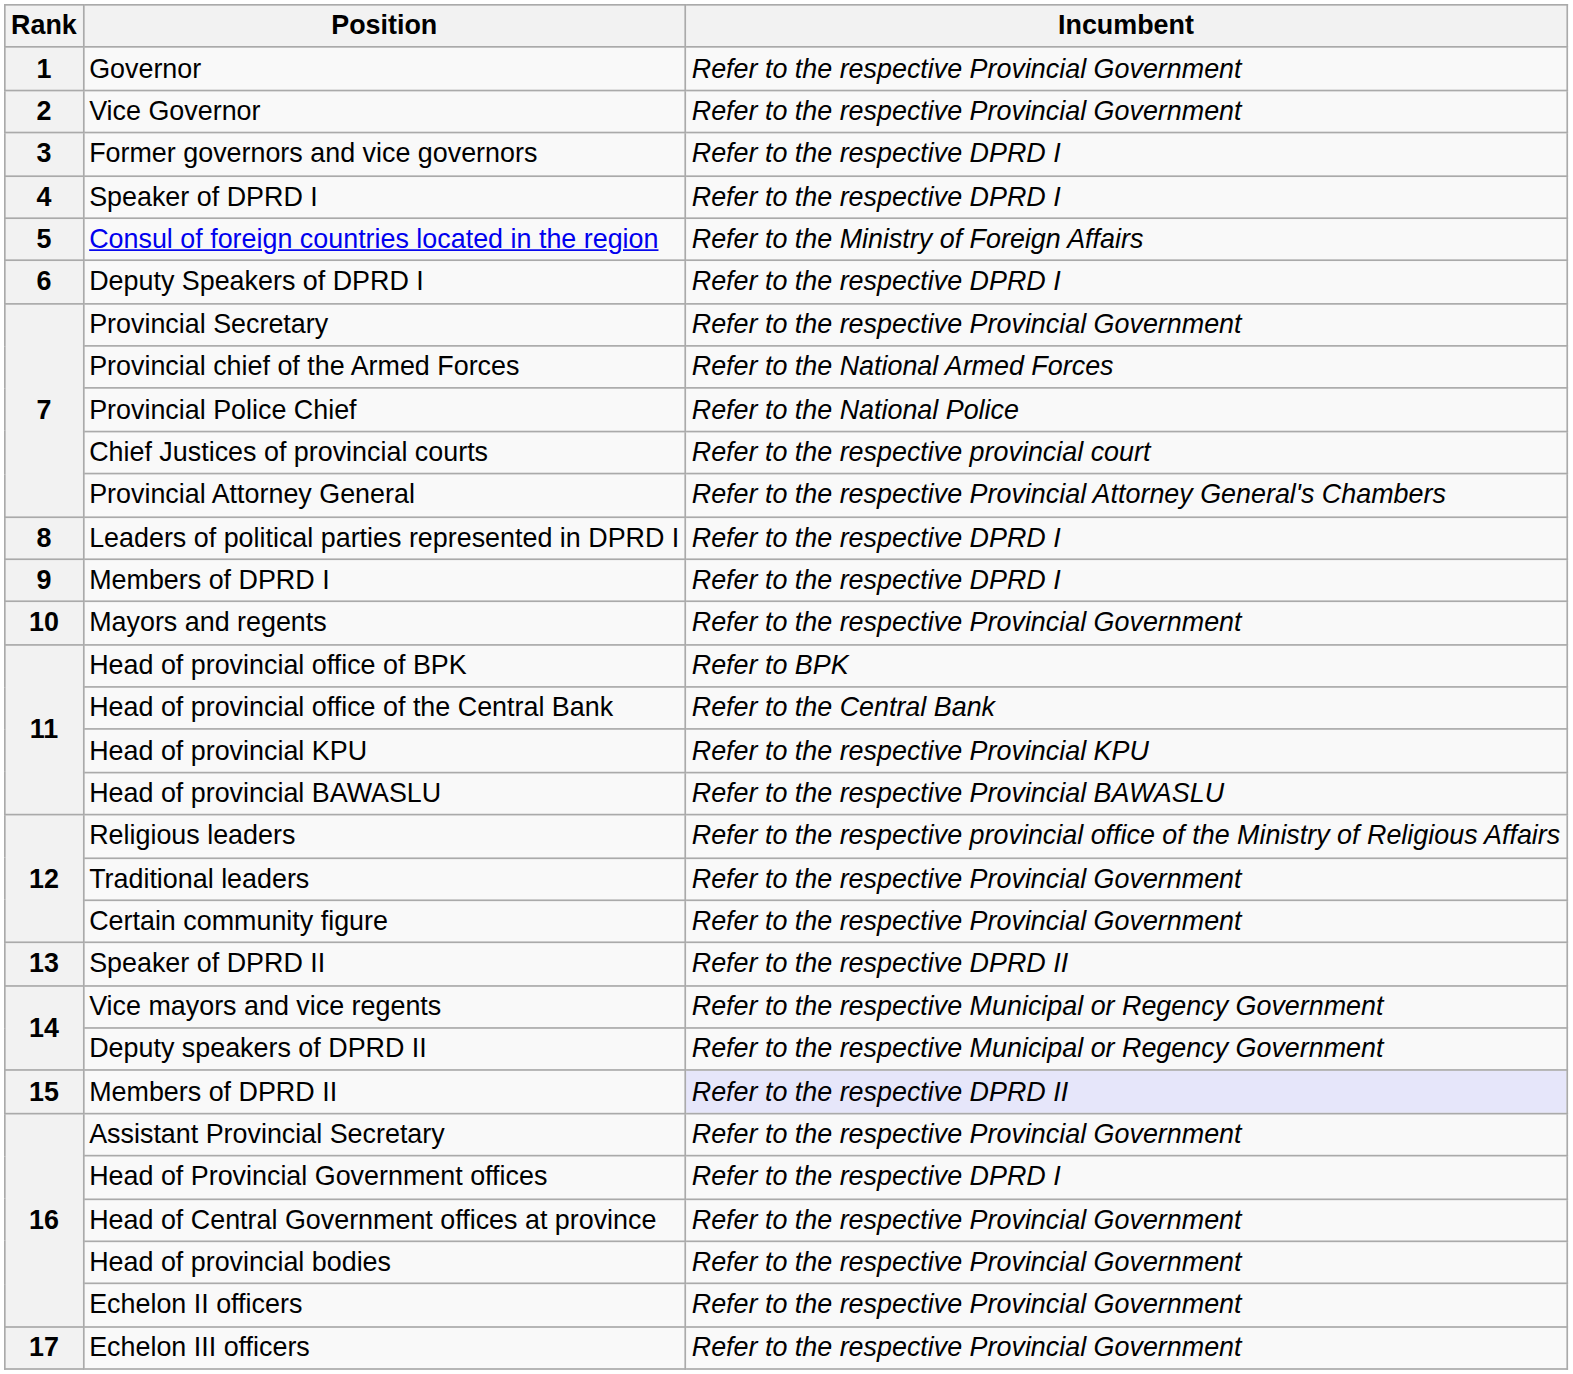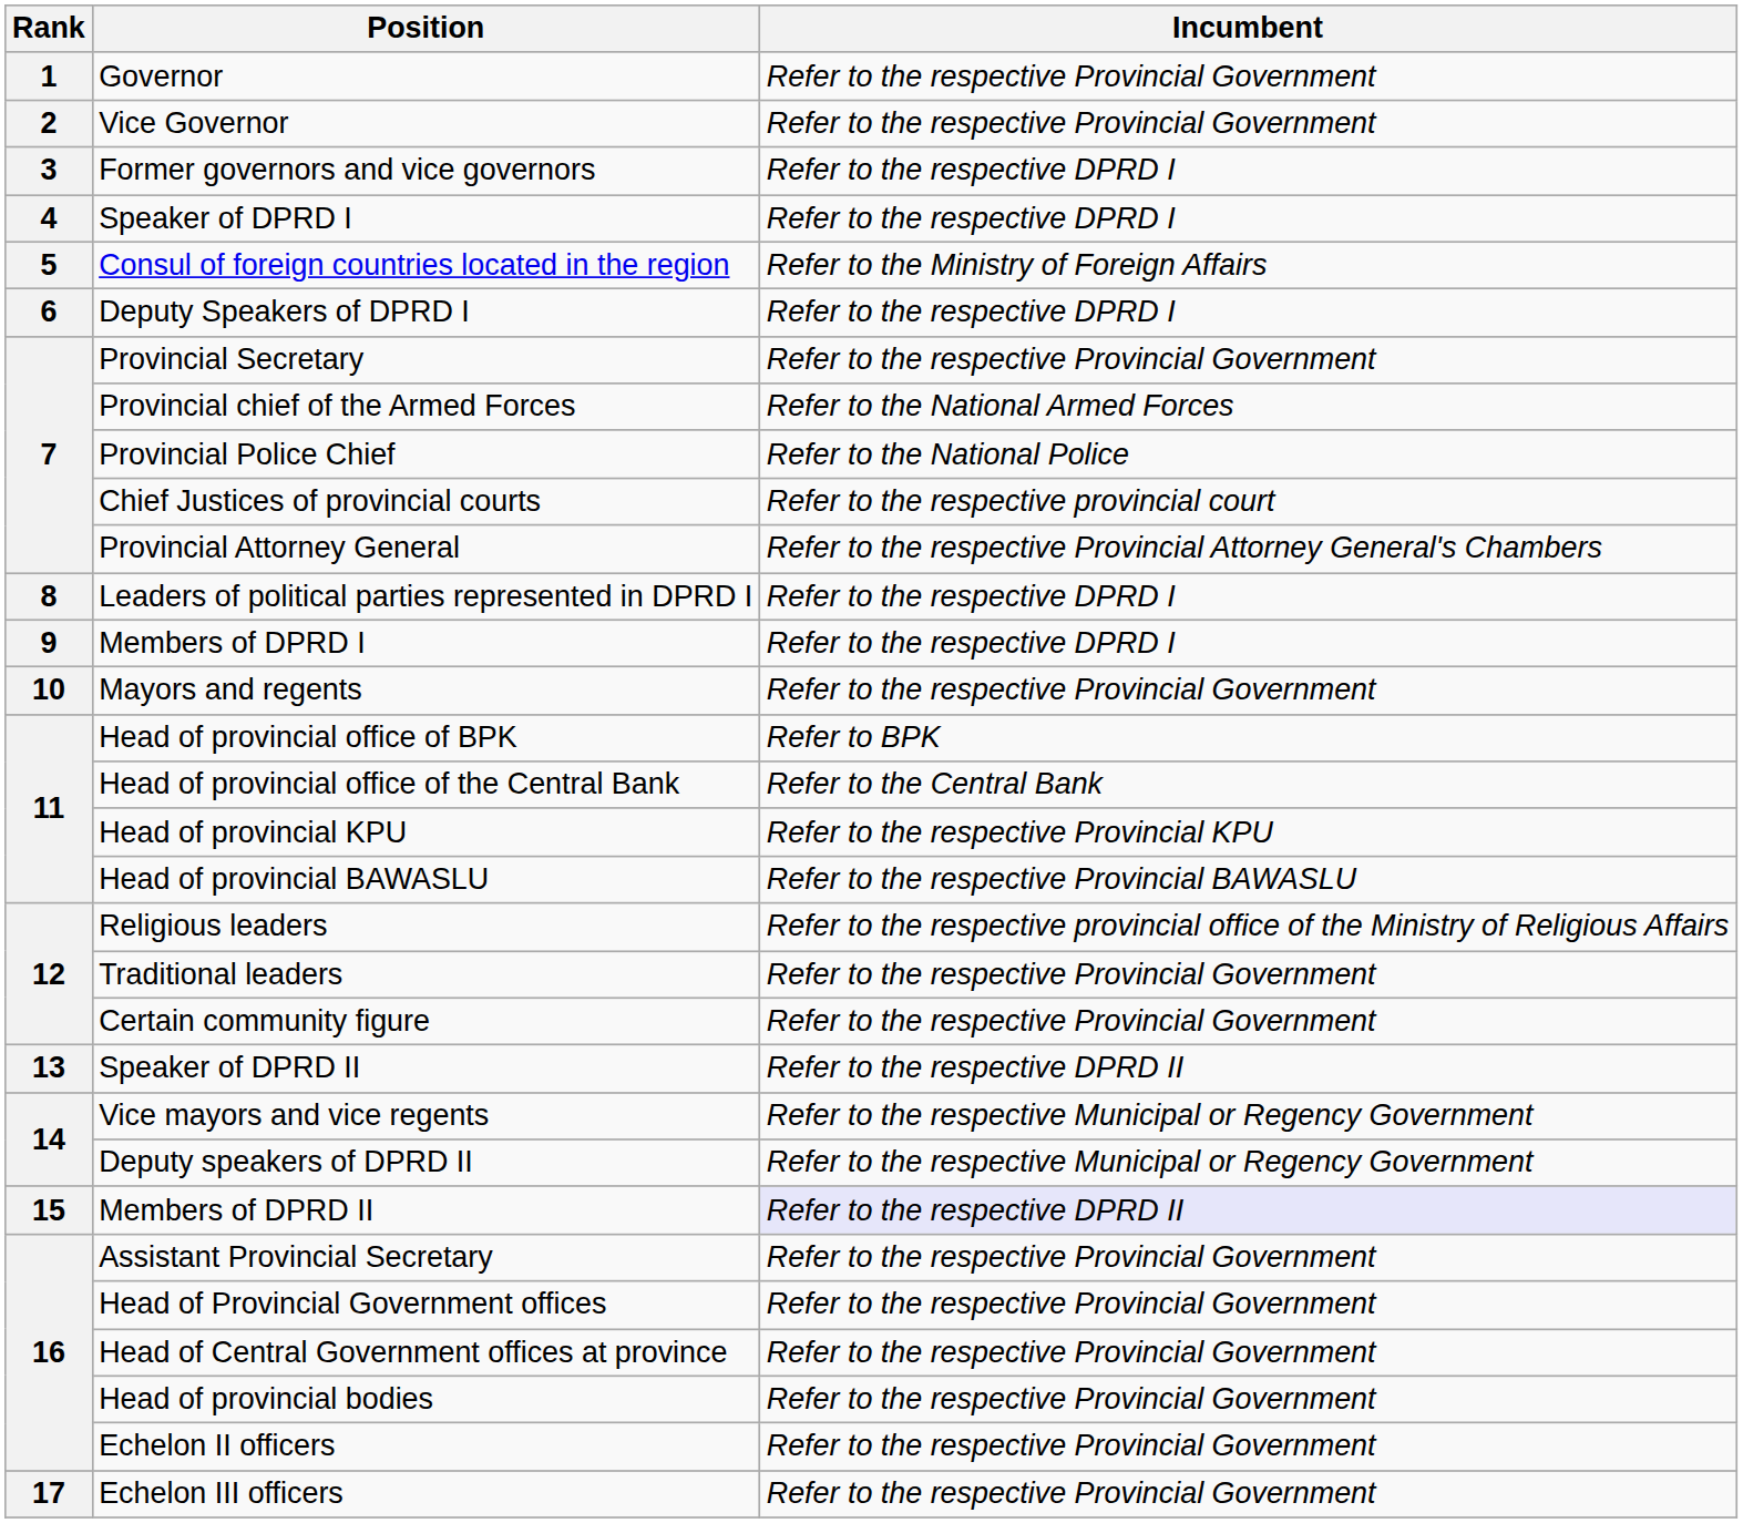 <table class="wikitable">
 <tr>
 <th>Rank</th>
 <th>Position</th>
 <th>Incumbent</th>
 </tr>
 <tr>
 <th>1</th>
 <td>Governor</td>
 <td><em>Refer to the respective Provincial Government</em></td>
 </tr>
 <tr>
 <th>2</th>
 <td>Vice Governor</td>
 <td><em>Refer to the respective Provincial Government</em></td>
 </tr>
 <tr>
 <th>3</th>
 <td>Former governors and vice governors</td>
 <td><em>Refer to the respective DPRD I</em></td>
 </tr>
 <tr>
 <th>4</th>
 <td>Speaker of DPRD I</td>
 <td><em>Refer to the respective DPRD I</em></td>
 </tr>
 <tr>
 <th>5</th>
 <td><a href='#'>Consul of foreign countries located in the region</a></td>
 <td><em>Refer to the Ministry of Foreign Affairs</em></td>
 </tr>
 <tr>
 <th>6</th>
 <td>Deputy Speakers of DPRD I</td>
 <td><em>Refer to the respective DPRD I</em></td>
 </tr>
 <tr>
 <th rowspan="5">7</th>
 <td>Provincial Secretary</td>
 <td><em>Refer to the respective Provincial Government</em></td>
 </tr>
 <tr>
 <td>Provincial chief of the Armed Forces</td>
 <td><em>Refer to the National Armed Forces</em></td>
 </tr>
 <tr>
 <td>Provincial Police Chief</td>
 <td><em>Refer to the National Police</em></td>
 </tr>
 <tr>
 <td>Chief Justices of provincial courts</td>
 <td><em>Refer to the respective provincial court</em></td>
 </tr>
 <tr>
 <td>Provincial Attorney General</td>
 <td><em>Refer to the respective Provincial Attorney General's Chambers</em></td>
 </tr>
 <tr>
 <th>8</th>
 <td>Leaders of political parties represented in DPRD I</td>
 <td><em>Refer to the respective DPRD I</em></td>
 </tr>
 <tr>
 <th>9</th>
 <td>Members of DPRD I</td>
 <td><em>Refer to the respective DPRD I</em></td>
 </tr>
 <tr>
 <th>10</th>
 <td>Mayors and regents</td>
 <td><em>Refer to the respective Provincial Government</em></td>
 </tr>
 <tr>
 <th rowspan="4">11</th>
 <td>Head of provincial office of BPK</td>
 <td><em>Refer to BPK</em></td>
 </tr>
 <tr>
 <td>Head of provincial office of the Central Bank</td>
 <td><em>Refer to the Central Bank</em></td>
 </tr>
 <tr>
 <td>Head of provincial KPU</td>
 <td><em>Refer to the respective Provincial KPU</em></td>
 </tr>
 <tr>
 <td>Head of provincial BAWASLU</td>
 <td><em>Refer to the respective Provincial BAWASLU</em></td>
 </tr>
 <tr>
 <th rowspan="3">12</th>
 <td>Religious leaders</td>
 <td><em>Refer to the respective provincial office of the Ministry of Religious Affairs</em></td>
 </tr>
 <tr>
 <td>Traditional leaders</td>
 <td><em>Refer to the respective Provincial Government</em></td>
 </tr>
 <tr>
 <td>Certain community figure</td>
 <td><em>Refer to the respective Provincial Government</em></td>
 </tr>
 <tr>
 <th>13</th>
 <td>Speaker of DPRD II</td>
 <td><em>Refer to the respective DPRD II</em></td>
 </tr>
 <tr>
 <th rowspan="2">14</th>
 <td>Vice mayors and vice regents</td>
 <td><em>Refer to the respective Municipal or Regency Government</em></td>
 </tr>
 <tr>
 <td>Deputy speakers of DPRD II</td>
 <td><em>Refer to the respective Municipal or Regency Government</em></td>
 </tr>
 <tr>
 <th>15</th>
 <td>Members of DPRD II</td>
 <td style="background: lavender;"><em>Refer to the respective DPRD II</em></td>
 </tr>
 <tr>
 <th rowspan="5">16</th>
 <td>Assistant Provincial Secretary</td>
 <td><em>Refer to the respective Provincial Government</em></td>
 </tr>
 <tr>
 <td>Head of Provincial Government offices</td>
-<td><em>Refer to the respective DPRD I</em></td>
+<td><em>Refer to the respective Provincial Government</em></td>
 </tr>
 <tr>
 <td>Head of Central Government offices at province</td>
 <td><em>Refer to the respective Provincial Government</em></td>
 </tr>
 <tr>
 <td>Head of provincial bodies</td>
 <td><em>Refer to the respective Provincial Government</em></td>
 </tr>
 <tr>
 <td>Echelon II officers</td>
 <td><em>Refer to the respective Provincial Government</em></td>
 </tr>
 <tr>
 <th>17</th>
 <td>Echelon III officers</td>
 <td><em>Refer to the respective Provincial Government</em></td>
 </tr>
 </table>
